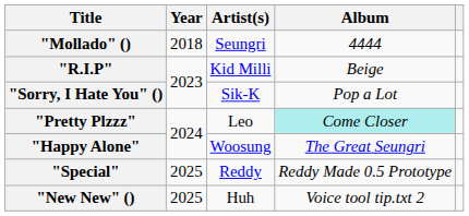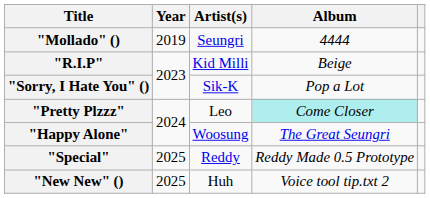 <table class="wikitable plainrowheaders" style="text-align:center;">
 <tr>
 <th scope="col">Title</th>
 <th scope="col">Year</th>
 <th scope="col">Artist(s)</th>
 <th scope="col">Album</th>
 <th scope="col"></th>
 </tr>
 <tr>
 <th scope="row">"Mollado" ()<br></th>
-<td>2018</td>
+<td>2019</td>
 <td><a href='#'>Seungri</a></td>
 <td><em>4444</em></td>
 <td></td>
 </tr>
 <tr>
 <th scope="row">"R.I.P"<br></th>
 <td rowspan="2">2023</td>
 <td><a href='#'>Kid Milli</a></td>
 <td><em>Beige</em></td>
 <td></td>
 </tr>
 <tr>
 <th scope="row">"Sorry, I Hate You" ()<br></th>
 <td><a href='#'>Sik-K</a></td>
 <td><em>Pop a Lot</em></td>
 <td></td>
 </tr>
 <tr>
 <th scope="row">"Pretty Plzzz" <br></th>
 <td rowspan="2">2024</td>
 <td>Leo</td>
 <td style="background: paleturquoise;"><em>Come Closer</em></td>
 <td></td>
 </tr>
 <tr>
 <th scope="row">"Happy Alone" <br></th>
 <td><a href='#'>Woosung</a></td>
 <td><em><a href='#'>The Great Seungri</a></em></td>
 <td></td>
 </tr>
 <tr>
 <th scope="row">"Special" <br></th>
 <td>2025</td>
 <td><a href='#'>Reddy</a></td>
 <td><em>Reddy Made 0.5 Prototype</em></td>
 <td></td>
 </tr>
 <tr>
 <th scope="row">"New New" () <br></th>
 <td>2025</td>
 <td>Huh</td>
 <td><em>Voice tool tip.txt 2</em></td>
 <td></td>
 </tr>
 </table>
